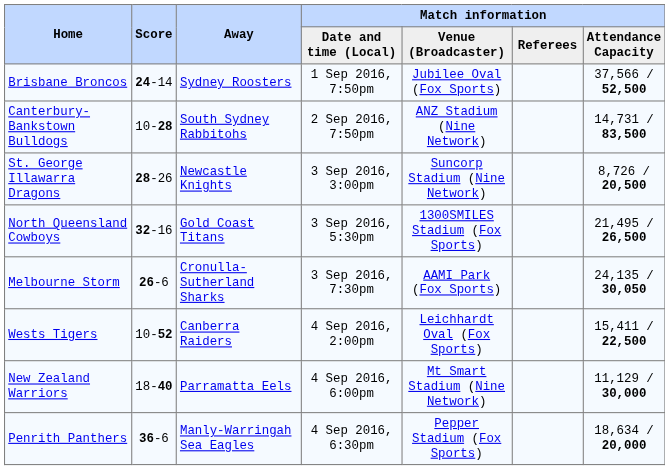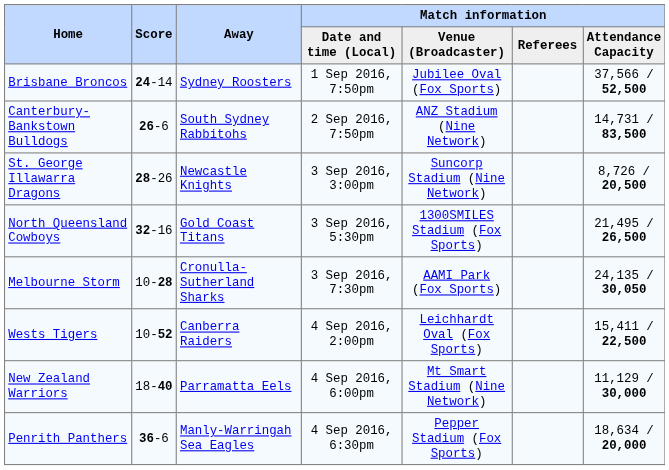 <table border="1" cellpadding="3" cellspacing="0" style="border-collapse:collapse; font-size:90%; width:100%;">
 <tr style="background:#c1d8ff;">
 <th rowspan="2" style="width:21%;">Home</th>
 <th rowspan="2" style="width:6%;">Score</th>
 <th rowspan="2" style="width:21%;">Away</th>
 <th colspan=6>Match information</th>
 </tr>
 <tr style="background:#efefef;">
 <th width=17%>Date and time (Local)</th>
 <th width="17%">Venue (Broadcaster)</th>
 <th width=11%>Referees</th>
 <th width=7%>Attendance <strong>Capacity</strong></th>
 </tr>
 <tr style="text-align:center; background:#f5faff;">
 <td align="left"> <a href='#'>Brisbane Broncos</a></td>
 <td><strong>24</strong>-14</td>
 <td align="left"> <a href='#'>Sydney Roosters</a></td>
 <td>1 Sep 2016, 7:50pm</td>
 <td><a href='#'>Jubilee Oval</a>  (<a href='#'>Fox Sports</a>)</td>
 <td></td>
 <td>37,566 / <strong>52,500</strong></td>
 </tr>
 <tr style="text-align:center; background:#f5faff;">
 <td align="left"> <a href='#'>Canterbury-Bankstown Bulldogs</a></td>
-<td>10-<strong>28</strong></td>
+<td><strong>26</strong>-6</td>
 <td align="left"> <a href='#'>South Sydney Rabbitohs</a></td>
 <td>2 Sep 2016, 7:50pm</td>
 <td><a href='#'>ANZ Stadium</a> (<a href='#'>Nine Network</a>)</td>
 <td></td>
 <td>14,731 / <strong>83,500</strong></td>
 </tr>
 <tr style="text-align:center; background:#f5faff;">
 <td align="left"> <a href='#'>St. George Illawarra Dragons</a></td>
 <td><strong>28</strong>-26</td>
 <td align="left"> <a href='#'>Newcastle Knights</a></td>
 <td>3 Sep 2016, 3:00pm</td>
 <td><a href='#'>Suncorp Stadium</a> (<a href='#'>Nine Network</a>)</td>
 <td></td>
 <td>8,726 / <strong>20,500</strong></td>
 </tr>
 <tr style="text-align:center; background:#f5faff;">
 <td align="left"> <a href='#'>North Queensland Cowboys</a></td>
 <td><strong>32</strong>-16</td>
 <td align="left"> <a href='#'>Gold Coast Titans</a></td>
 <td>3 Sep 2016, 5:30pm</td>
 <td><a href='#'>1300SMILES Stadium</a>  (<a href='#'>Fox Sports</a>)</td>
 <td></td>
 <td>21,495 / <strong>26,500</strong></td>
 </tr>
 <tr style="text-align:center; background:#f5faff;">
 <td align="left"> <a href='#'>Melbourne Storm</a></td>
-<td><strong>26</strong>-6</td>
+<td>10-<strong>28</strong></td>
 <td align="left"> <a href='#'>Cronulla-Sutherland Sharks</a></td>
 <td>3 Sep 2016, 7:30pm</td>
 <td><a href='#'>AAMI Park</a>  (<a href='#'>Fox Sports</a>)</td>
 <td></td>
 <td>24,135 / <strong>30,050</strong></td>
 </tr>
 <tr style="text-align:center; background:#f5faff;">
 <td align="left"> <a href='#'>Wests Tigers</a></td>
 <td>10-<strong>52</strong></td>
 <td align="left"> <a href='#'>Canberra Raiders</a></td>
 <td>4 Sep 2016, 2:00pm</td>
 <td><a href='#'>Leichhardt Oval</a>  (<a href='#'>Fox Sports</a>)</td>
 <td></td>
 <td>15,411 / <strong>22,500</strong></td>
 </tr>
 <tr style="text-align:center; background:#f5faff;">
 <td align="left"> <a href='#'>New Zealand Warriors</a></td>
 <td>18-<strong>40</strong></td>
 <td align="left"> <a href='#'>Parramatta Eels</a></td>
 <td>4 Sep 2016, 6:00pm</td>
 <td><a href='#'>Mt Smart Stadium</a> (<a href='#'>Nine Network</a>)</td>
 <td></td>
 <td>11,129 / <strong>30,000</strong></td>
 </tr>
 <tr style="text-align:center; background:#f5faff;">
 <td align="left"> <a href='#'>Penrith Panthers</a></td>
 <td><strong>36</strong>-6</td>
 <td align="left"> <a href='#'>Manly-Warringah Sea Eagles</a></td>
 <td>4 Sep 2016, 6:30pm</td>
 <td><a href='#'>Pepper Stadium</a>  (<a href='#'>Fox Sports</a>)</td>
 <td></td>
 <td>18,634 / <strong>20,000</strong></td>
 </tr>
 </table>
